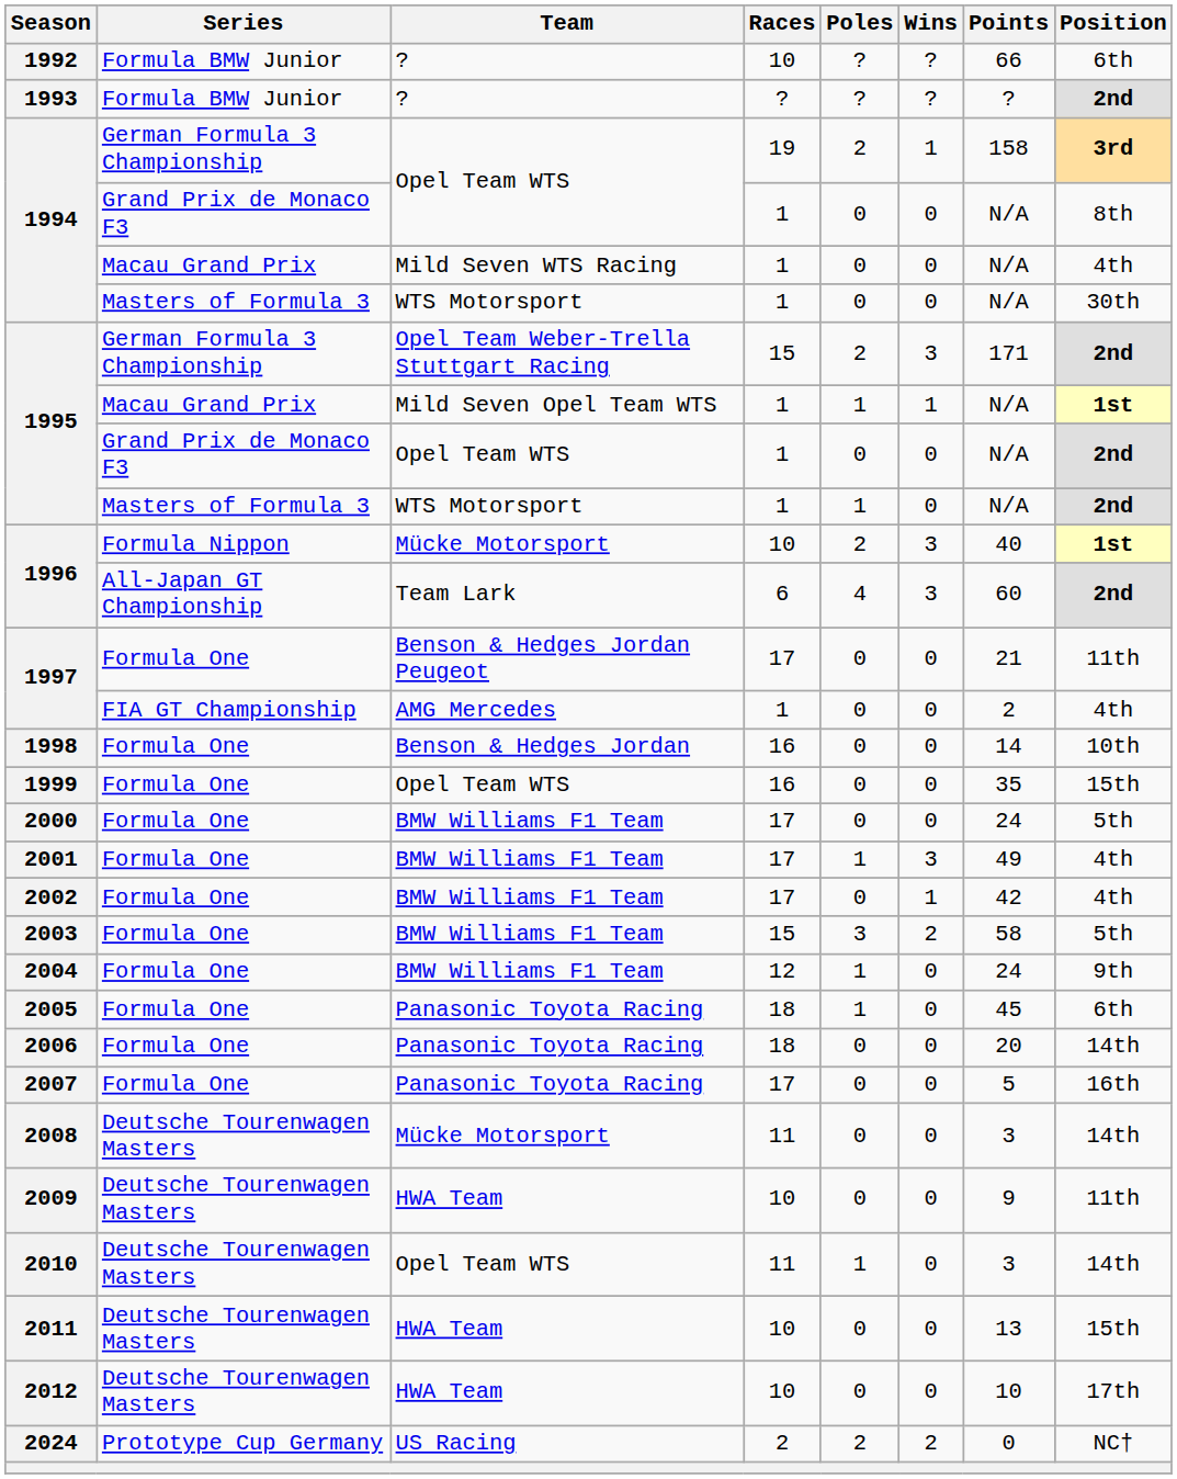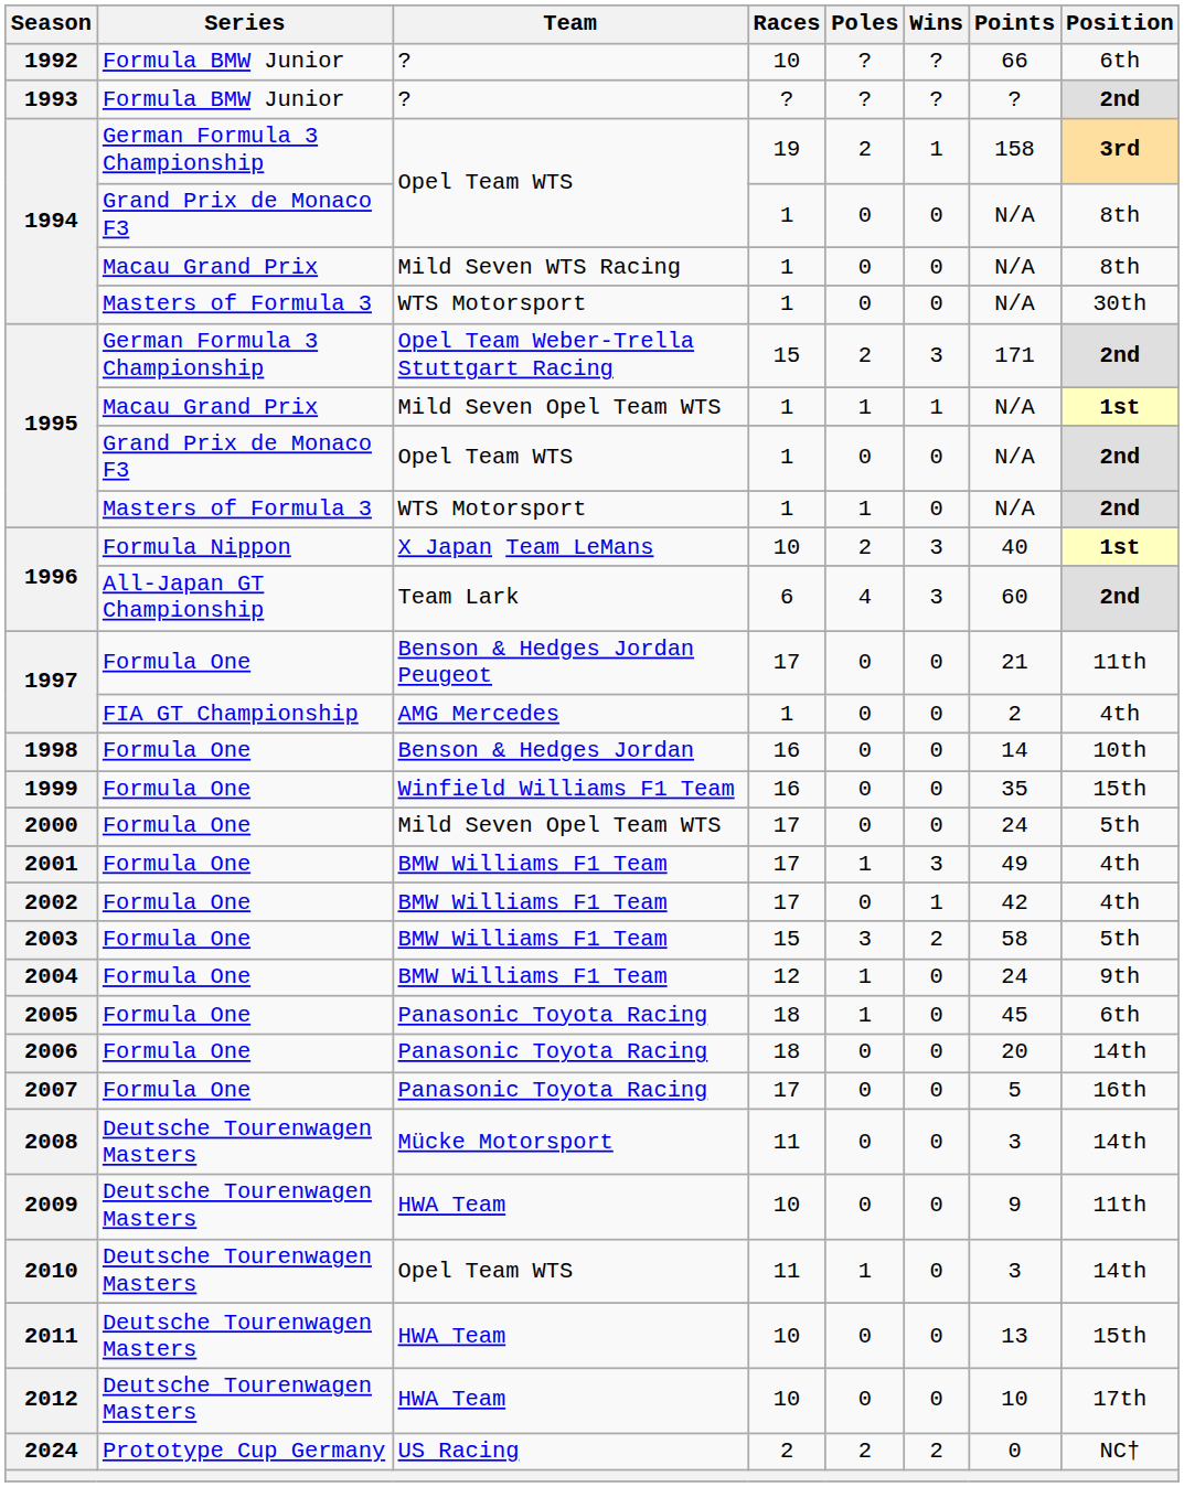 <table class="wikitable" style="font-size: 90%; text-align:center">
 <tr>
 <th>Season</th>
 <th>Series</th>
 <th>Team</th>
 <th>Races</th>
 <th>Poles</th>
 <th>Wins</th>
 <th>Points</th>
 <th>Position</th>
 </tr>
 <tr>
 <th>1992</th>
 <td align="left"><a href='#'>Formula BMW</a> Junior</td>
 <td align="left">?</td>
 <td>10</td>
 <td>?</td>
 <td>?</td>
 <td>66</td>
 <td>6th</td>
 </tr>
 <tr>
 <th>1993</th>
 <td align="left"><a href='#'>Formula BMW</a> Junior</td>
 <td align="left">?</td>
 <td>?</td>
 <td>?</td>
 <td>?</td>
 <td>?</td>
 <td style="background:#DFDFDF;"><strong>2nd</strong></td>
 </tr>
 <tr>
 <th rowspan="4">1994</th>
 <td align="left"><a href='#'>German Formula 3 Championship</a></td>
 <td align="left" rowspan=2>Opel Team WTS</td>
 <td>19</td>
 <td>2</td>
 <td>1</td>
 <td>158</td>
 <td style="background:#FFDF9F;"><strong>3rd</strong></td>
 </tr>
 <tr>
 <td align="left"><a href='#'>Grand Prix de Monaco F3</a></td>
 <td>1</td>
 <td>0</td>
 <td>0</td>
 <td>N/A</td>
 <td>8th</td>
 </tr>
 <tr>
 <td align="left"><a href='#'>Macau Grand Prix</a></td>
 <td align="left">Mild Seven WTS Racing</td>
 <td>1</td>
 <td>0</td>
 <td>0</td>
 <td>N/A</td>
-<td>4th</td>
+<td>8th</td>
 </tr>
 <tr>
 <td align="left"><a href='#'>Masters of Formula 3</a></td>
 <td align="left">WTS Motorsport</td>
 <td>1</td>
 <td>0</td>
 <td>0</td>
 <td>N/A</td>
 <td>30th</td>
 </tr>
 <tr>
 <th rowspan="4">1995</th>
 <td align="left"><a href='#'>German Formula 3 Championship</a></td>
 <td align="left"><a href='#'>Opel Team Weber-Trella Stuttgart Racing</a></td>
 <td>15</td>
 <td>2</td>
 <td>3</td>
 <td>171</td>
 <td style="background:#DFDFDF;"><strong>2nd</strong></td>
 </tr>
 <tr>
 <td align="left"><a href='#'>Macau Grand Prix</a></td>
 <td align="left">Mild Seven Opel Team WTS</td>
 <td>1</td>
 <td>1</td>
 <td>1</td>
 <td>N/A</td>
 <td style="background:#FFFFBF;"><strong>1st</strong></td>
 </tr>
 <tr>
 <td align="left"><a href='#'>Grand Prix de Monaco F3</a></td>
 <td align="left">Opel Team WTS</td>
 <td>1</td>
 <td>0</td>
 <td>0</td>
 <td>N/A</td>
 <td style="background:#DFDFDF;"><strong>2nd</strong></td>
 </tr>
 <tr>
 <td align="left"><a href='#'>Masters of Formula 3</a></td>
 <td align="left">WTS Motorsport</td>
 <td>1</td>
 <td>1</td>
 <td>0</td>
 <td>N/A</td>
 <td style="background:#DFDFDF;"><strong>2nd</strong></td>
 </tr>
 <tr>
 <th rowspan="2">1996</th>
 <td align="left"><a href='#'>Formula Nippon</a></td>
-<td align="left"><a href='#'>Mücke Motorsport</a></td>
+<td align="left"><a href='#'>X Japan</a> <a href='#'>Team LeMans</a></td>
 <td>10</td>
 <td>2</td>
 <td>3</td>
 <td>40</td>
 <td style="background:#FFFFBF;"><strong>1st</strong></td>
 </tr>
 <tr>
 <td align="left"><a href='#'>All-Japan GT Championship</a></td>
 <td align="left">Team Lark</td>
 <td>6</td>
 <td>4</td>
 <td>3</td>
 <td>60</td>
 <td style="background:#DFDFDF;"><strong>2nd</strong></td>
 </tr>
 <tr>
 <th rowspan="2">1997</th>
 <td align="left"><a href='#'>Formula One</a></td>
 <td align="left"><a href='#'>Benson & Hedges Jordan Peugeot</a></td>
 <td>17</td>
 <td>0</td>
 <td>0</td>
 <td>21</td>
 <td>11th</td>
 </tr>
 <tr>
 <td align="left"><a href='#'>FIA GT Championship</a></td>
 <td align="left"><a href='#'>AMG Mercedes</a></td>
 <td>1</td>
 <td>0</td>
 <td>0</td>
 <td>2</td>
 <td>4th</td>
 </tr>
 <tr>
 <th>1998</th>
 <td align="left"><a href='#'>Formula One</a></td>
 <td align="left"><a href='#'>Benson & Hedges Jordan</a></td>
 <td>16</td>
 <td>0</td>
 <td>0</td>
 <td>14</td>
 <td>10th</td>
 </tr>
 <tr>
 <th>1999</th>
 <td align="left"><a href='#'>Formula One</a></td>
-<td align="left">Opel Team WTS</td>
+<td align="left"><a href='#'>Winfield Williams F1 Team</a></td>
 <td>16</td>
 <td>0</td>
 <td>0</td>
 <td>35</td>
 <td>15th</td>
 </tr>
 <tr>
 <th>2000</th>
 <td align="left"><a href='#'>Formula One</a></td>
-<td align="left"><a href='#'>BMW Williams F1 Team</a></td>
+<td align="left">Mild Seven Opel Team WTS</td>
 <td>17</td>
 <td>0</td>
 <td>0</td>
 <td>24</td>
 <td>5th</td>
 </tr>
 <tr>
 <th>2001</th>
 <td align="left"><a href='#'>Formula One</a></td>
 <td align="left"><a href='#'>BMW Williams F1 Team</a></td>
 <td>17</td>
 <td>1</td>
 <td>3</td>
 <td>49</td>
 <td>4th</td>
 </tr>
 <tr>
 <th>2002</th>
 <td align="left"><a href='#'>Formula One</a></td>
 <td align="left"><a href='#'>BMW Williams F1 Team</a></td>
 <td>17</td>
 <td>0</td>
 <td>1</td>
 <td>42</td>
 <td>4th</td>
 </tr>
 <tr>
 <th>2003</th>
 <td align="left"><a href='#'>Formula One</a></td>
 <td align="left"><a href='#'>BMW Williams F1 Team</a></td>
 <td>15</td>
 <td>3</td>
 <td>2</td>
 <td>58</td>
 <td>5th</td>
 </tr>
 <tr>
 <th>2004</th>
 <td align="left"><a href='#'>Formula One</a></td>
 <td align="left"><a href='#'>BMW Williams F1 Team</a></td>
 <td>12</td>
 <td>1</td>
 <td>0</td>
 <td>24</td>
 <td>9th</td>
 </tr>
 <tr>
 <th>2005</th>
 <td align="left"><a href='#'>Formula One</a></td>
 <td align="left"><a href='#'>Panasonic Toyota Racing</a></td>
 <td>18</td>
 <td>1</td>
 <td>0</td>
 <td>45</td>
 <td>6th</td>
 </tr>
 <tr>
 <th>2006</th>
 <td align="left"><a href='#'>Formula One</a></td>
 <td align="left"><a href='#'>Panasonic Toyota Racing</a></td>
 <td>18</td>
 <td>0</td>
 <td>0</td>
 <td>20</td>
 <td>14th</td>
 </tr>
 <tr>
 <th>2007</th>
 <td align="left"><a href='#'>Formula One</a></td>
 <td align="left"><a href='#'>Panasonic Toyota Racing</a></td>
 <td>17</td>
 <td>0</td>
 <td>0</td>
 <td>5</td>
 <td>16th</td>
 </tr>
 <tr>
 <th>2008</th>
 <td align="left"><a href='#'>Deutsche Tourenwagen Masters</a></td>
 <td align="left"><a href='#'>Mücke Motorsport</a></td>
 <td>11</td>
 <td>0</td>
 <td>0</td>
 <td>3</td>
 <td>14th</td>
 </tr>
 <tr>
 <th>2009</th>
 <td align="left"><a href='#'>Deutsche Tourenwagen Masters</a></td>
 <td align="left"><a href='#'>HWA Team</a></td>
 <td>10</td>
 <td>0</td>
 <td>0</td>
 <td>9</td>
 <td>11th</td>
 </tr>
 <tr>
 <th>2010</th>
 <td align="left"><a href='#'>Deutsche Tourenwagen Masters</a></td>
 <td align="left">Opel Team WTS</td>
 <td>11</td>
 <td>1</td>
 <td>0</td>
 <td>3</td>
 <td>14th</td>
 </tr>
 <tr>
 <th>2011</th>
 <td align="left"><a href='#'>Deutsche Tourenwagen Masters</a></td>
 <td align="left"><a href='#'>HWA Team</a></td>
 <td>10</td>
 <td>0</td>
 <td>0</td>
 <td>13</td>
 <td>15th</td>
 </tr>
 <tr>
 <th>2012</th>
 <td align="left"><a href='#'>Deutsche Tourenwagen Masters</a></td>
 <td align="left"><a href='#'>HWA Team</a></td>
 <td>10</td>
 <td>0</td>
 <td>0</td>
 <td>10</td>
 <td>17th</td>
 </tr>
 <tr>
 <th>2024</th>
 <td align=left><a href='#'>Prototype Cup Germany</a></td>
 <td align=left><a href='#'>US Racing</a></td>
 <td>2</td>
 <td>2</td>
 <td>2</td>
 <td>0</td>
 <td>NC†</td>
 </tr>
 <tr>
 <th colspan="8"></th>
 </tr>
 </table>
